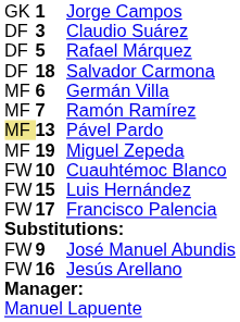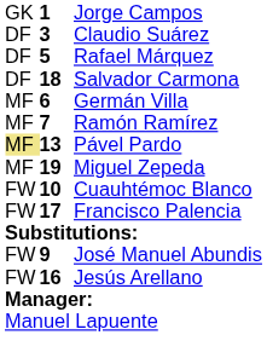 <table style="font-size: 90%" cellspacing="0" cellpadding="0" align="center">
 <tr>
 <th width=25></th>
 <th width=25></th>
 </tr>
 <tr>
 <td>GK</td>
 <td><strong>1</strong></td>
 <td><a href='#'>Jorge Campos</a></td>
 </tr>
 <tr>
 <td>DF</td>
 <td><strong>3</strong></td>
 <td><a href='#'>Claudio Suárez</a></td>
 </tr>
 <tr>
 <td>DF</td>
 <td><strong>5</strong></td>
 <td><a href='#'>Rafael Márquez</a></td>
 </tr>
 <tr>
 <td>DF</td>
 <td><strong>18</strong></td>
 <td><a href='#'>Salvador Carmona</a></td>
 </tr>
 <tr>
 <td>MF</td>
 <td><strong>6</strong></td>
 <td><a href='#'>Germán Villa</a></td>
 <td></td>
 <td></td>
 </tr>
 <tr>
 <td>MF</td>
 <td><strong>7</strong></td>
 <td><a href='#'>Ramón Ramírez</a></td>
 </tr>
 <tr>
 <td style="background: khaki;">MF</td>
 <td><strong>13</strong></td>
 <td><a href='#'>Pável Pardo</a></td>
 </tr>
 <tr>
 <td>MF</td>
 <td><strong>19</strong></td>
 <td><a href='#'>Miguel Zepeda</a></td>
 <td></td>
 </tr>
 <tr>
 <td>FW</td>
 <td><strong>10</strong></td>
 <td><a href='#'>Cuauhtémoc Blanco</a></td>
 </tr>
 <tr>
 <td>FW</td>
-<td><strong>15</strong></td>
-<td><a href='#'>Luis Hernández</a></td>
-<td></td>
-<td></td>
-</tr>
-<tr>
-<td>FW</td>
 <td><strong>17</strong></td>
 <td><a href='#'>Francisco Palencia</a></td>
 </tr>
 <tr>
 <td colspan=3><strong>Substitutions:</strong></td>
 </tr>
 <tr>
 <td>FW</td>
 <td><strong>9</strong></td>
 <td><a href='#'>José Manuel Abundis</a></td>
 <td></td>
 <td></td>
 </tr>
 <tr>
 <td>FW</td>
 <td><strong>16</strong></td>
 <td><a href='#'>Jesús Arellano</a></td>
 <td></td>
 <td></td>
 </tr>
 <tr>
 <td colspan=3><strong>Manager:</strong></td>
 </tr>
 <tr>
 <td colspan="4"><a href='#'>Manuel Lapuente</a></td>
 </tr>
 </table>
